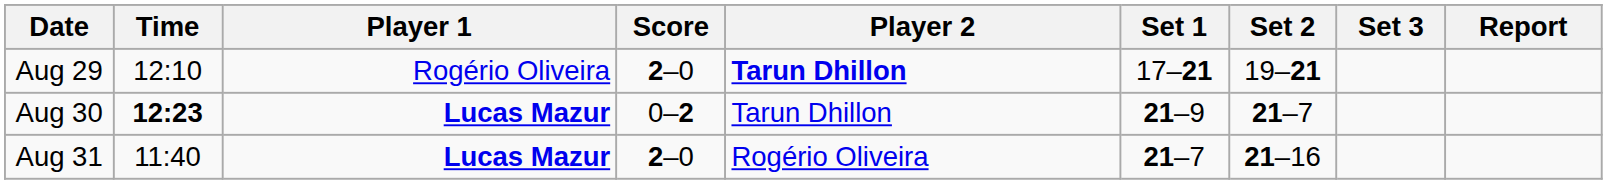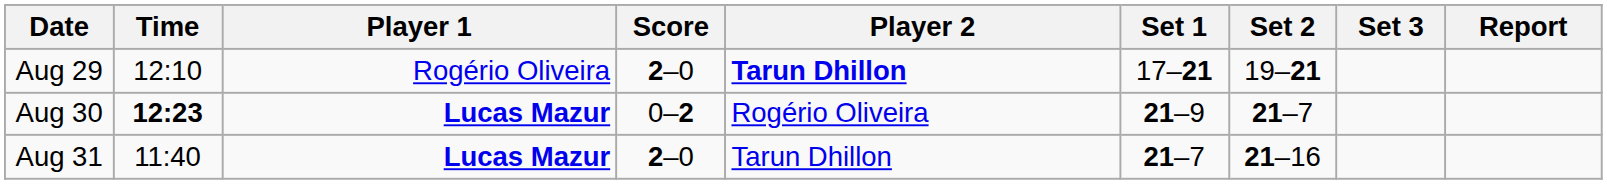 <table class="nowrap wikitable" style="font-size:90%; text-align:center">
 <tr>
 <th width="50">Date</th>
 <th width="50">Time</th>
 <th width="200">Player 1</th>
 <th width="50">Score</th>
 <th width="200">Player 2</th>
 <th width="50">Set 1</th>
 <th width="50">Set 2</th>
 <th width="50">Set 3</th>
 <th width="75">Report</th>
 </tr>
 <tr>
 <td>Aug 29</td>
 <td>12:10</td>
 <td align="right"><a href='#'>Rogério Oliveira</a> </td>
 <td><strong>2</strong>–0</td>
 <td align="left"> <strong><a href='#'>Tarun Dhillon</a></strong></td>
 <td>17–<strong>21</strong></td>
 <td>19–<strong>21</strong></td>
 <td></td>
 <td></td>
 </tr>
 <tr>
 <td>Aug 30</td>
 <td><strong>12:23</strong></td>
 <td align="right"><strong><a href='#'>Lucas Mazur</a> </strong></td>
 <td>0–<strong>2</strong></td>
-<td align="left"> <a href='#'>Tarun Dhillon</a></td>
+<td align="left"> <a href='#'>Rogério Oliveira</a></td>
 <td><strong>21</strong>–9</td>
 <td><strong>21</strong>–7</td>
 <td></td>
 <td></td>
 </tr>
 <tr>
 <td>Aug 31</td>
 <td>11:40</td>
 <td align="right"><strong><a href='#'>Lucas Mazur</a> </strong></td>
 <td><strong>2</strong>–0</td>
-<td align="left"> <a href='#'>Rogério Oliveira</a></td>
+<td align="left"> <a href='#'>Tarun Dhillon</a></td>
 <td><strong>21</strong>–7</td>
 <td><strong>21</strong>–16</td>
 <td></td>
 <td></td>
 </tr>
 </table>
